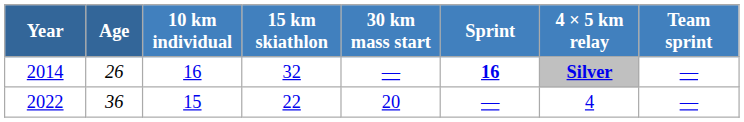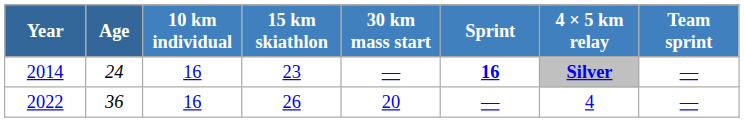 <table class="wikitable" style="font-size:95%; text-align:center; border:grey solid 1px; border-collapse:collapse; background:#ffffff;">
 <tr>
 <th style="background-color:#369; color:white; width:60px;"> Year </th>
 <th style="background-color:#369; color:white; width:40px;"> Age </th>
 <th style="background-color:#4180be; color:white; width:75px;"> 10 km <br> individual </th>
 <th style="background-color:#4180be; color:white; width:75px;"> 15 km <br> skiathlon </th>
 <th style="background-color:#4180be; color:white; width:75px;"> 30 km <br> mass start </th>
 <th style="background-color:#4180be; color:white; width:75px;"> Sprint </th>
 <th style="background-color:#4180be; color:white; width:75px;"> 4 × 5 km <br> relay </th>
 <th style="background-color:#4180be; color:white; width:75px;"> Team <br> sprint </th>
 </tr>
 <tr>
 <td><a href='#'>2014</a></td>
-<td><em>26</em></td>
+<td><em>24</em></td>
 <td><a href='#'>16</a></td>
-<td><a href='#'>32</a></td>
+<td><a href='#'>23</a></td>
 <td><a href='#'>—</a></td>
 <td><strong><a href='#'>16</a></strong></td>
 <td style="background:silver;"><a href='#'><strong>Silver</strong></a></td>
 <td><a href='#'>—</a></td>
 </tr>
 <tr>
 <td><a href='#'>2022</a></td>
 <td><em>36</em></td>
-<td><a href='#'>15</a></td>
-<td><a href='#'>22</a></td>
+<td><a href='#'>16</a></td>
+<td><a href='#'>26</a></td>
 <td><a href='#'>20</a></td>
 <td><a href='#'>—</a></td>
 <td><a href='#'>4</a></td>
 <td><a href='#'>—</a></td>
 </tr>
 </table>
